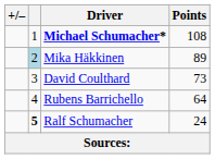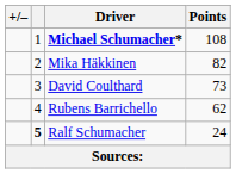 <table class="wikitable" style="font-size: 85%;">
 <tr>
 <th scope="col">+/–</th>
 <th scope="col"></th>
 <th scope="col">Driver</th>
 <th scope="col">Points</th>
 </tr>
 <tr>
 <td align="left"></td>
 <td align="center">1</td>
 <td> <strong><a href='#'>Michael Schumacher</a>*</strong></td>
 <td align="right">108</td>
 </tr>
 <tr>
 <td align="left"></td>
-<td align="center" style="background: lightblue;">2</td>
+<td align="center">2</td>
 <td> <a href='#'>Mika Häkkinen</a></td>
-<td align="right">89</td>
+<td align="right">82</td>
 </tr>
 <tr>
 <td align="left"></td>
 <td align="center">3</td>
 <td> <a href='#'>David Coulthard</a></td>
 <td align="right">73</td>
 </tr>
 <tr>
 <td align="left"></td>
 <td align="center">4</td>
 <td> <a href='#'>Rubens Barrichello</a></td>
-<td align="right">64</td>
+<td align="right">62</td>
 </tr>
 <tr>
 <td align="left"></td>
 <td align="center"><strong>5</strong></td>
 <td> <a href='#'>Ralf Schumacher</a></td>
 <td align="right">24</td>
 </tr>
 <tr>
 <th colspan=4>Sources:</th>
 </tr>
 </table>
